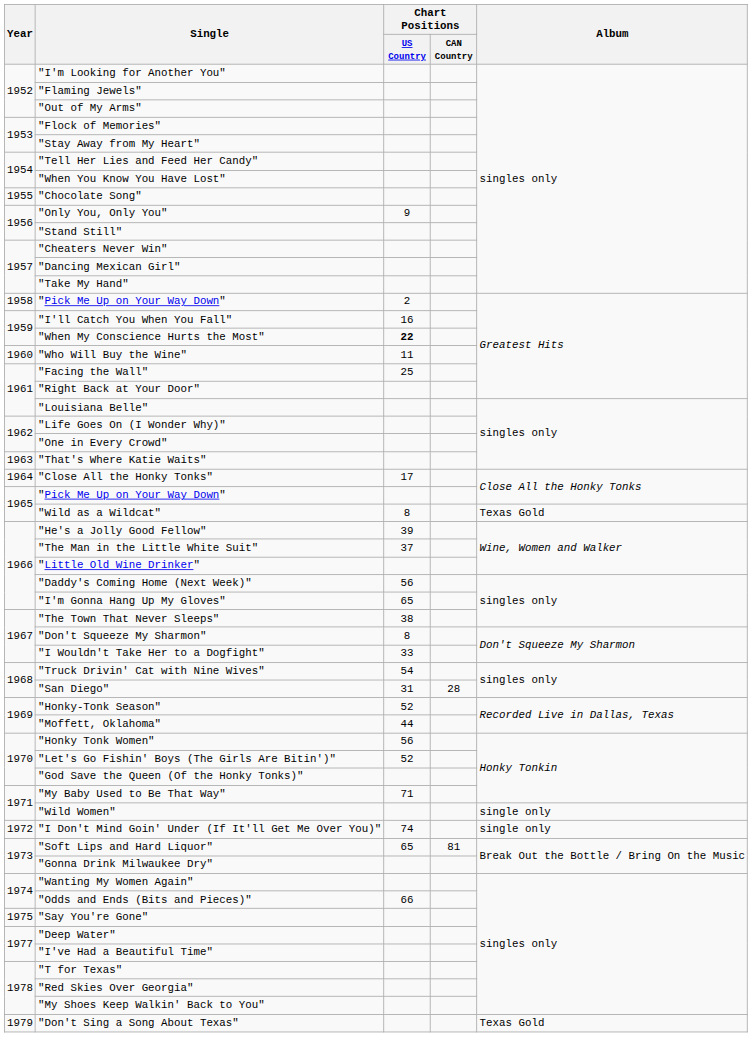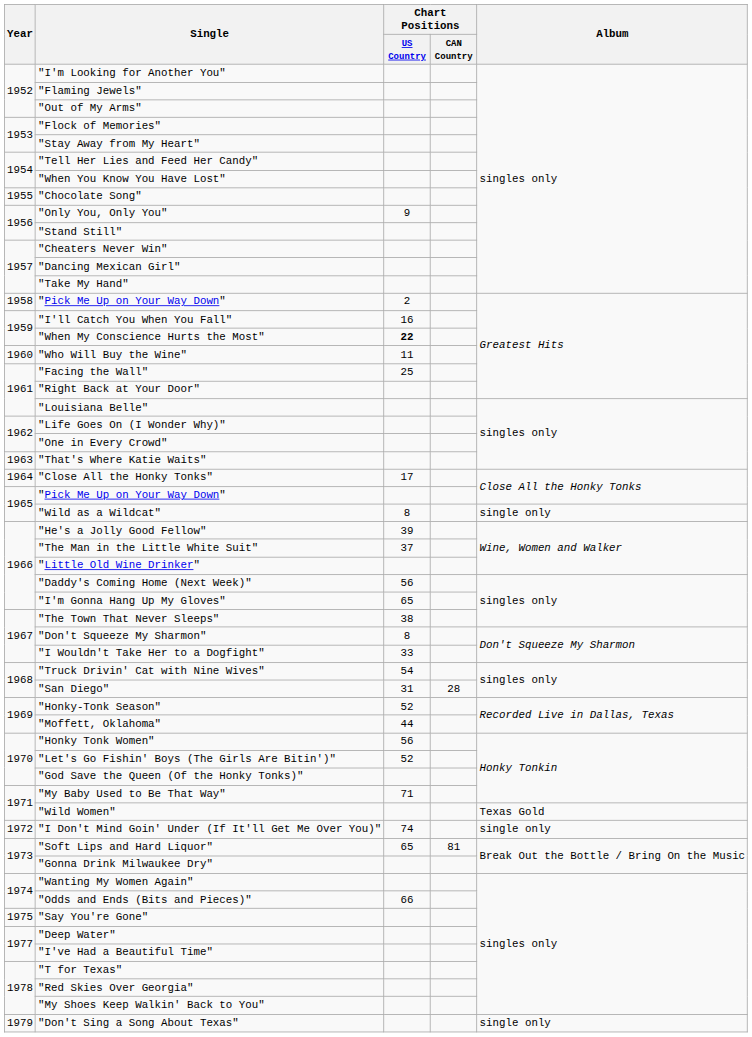 <table class="wikitable">
 <tr>
 <th rowspan="2">Year</th>
 <th rowspan="2">Single</th>
 <th colspan="2">Chart Positions</th>
 <th rowspan="2">Album</th>
 </tr>
 <tr>
 <th width="50"><small><a href='#'>US Country</a></small></th>
 <th width="50"><small>CAN Country</small></th>
 </tr>
 <tr>
 <td rowspan="3">1952</td>
 <td>"I'm Looking for Another You"</td>
 <td></td>
 <td></td>
 <td rowspan="13">singles only</td>
 </tr>
 <tr>
 <td>"Flaming Jewels"</td>
 <td></td>
 <td></td>
 </tr>
 <tr>
 <td>"Out of My Arms"</td>
 <td></td>
 <td></td>
 </tr>
 <tr>
 <td rowspan="2">1953</td>
 <td>"Flock of Memories"</td>
 <td></td>
 <td></td>
 </tr>
 <tr>
 <td>"Stay Away from My Heart"</td>
 <td></td>
 <td></td>
 </tr>
 <tr>
 <td rowspan="2">1954</td>
 <td>"Tell Her Lies and Feed Her Candy"</td>
 <td></td>
 <td></td>
 </tr>
 <tr>
 <td>"When You Know You Have Lost"</td>
 <td></td>
 <td></td>
 </tr>
 <tr>
 <td>1955</td>
 <td>"Chocolate Song"</td>
 <td></td>
 <td></td>
 </tr>
 <tr>
 <td rowspan="2">1956</td>
 <td>"Only You, Only You"</td>
 <td align="center">9</td>
 <td></td>
 </tr>
 <tr>
 <td>"Stand Still"</td>
 <td></td>
 <td></td>
 </tr>
 <tr>
 <td rowspan="3">1957</td>
 <td>"Cheaters Never Win"</td>
 <td></td>
 <td></td>
 </tr>
 <tr>
 <td>"Dancing Mexican Girl"</td>
 <td></td>
 <td></td>
 </tr>
 <tr>
 <td>"Take My Hand"</td>
 <td></td>
 <td></td>
 </tr>
 <tr>
 <td>1958</td>
 <td>"<a href='#'>Pick Me Up on Your Way Down</a>"</td>
 <td align="center">2</td>
 <td></td>
 <td rowspan="6"><em>Greatest Hits</em></td>
 </tr>
 <tr>
 <td rowspan="2">1959</td>
 <td>"I'll Catch You When You Fall"</td>
 <td align="center">16</td>
 <td></td>
 </tr>
 <tr>
 <td>"When My Conscience Hurts the Most"</td>
 <td align="center"><strong>22</strong></td>
 <td></td>
 </tr>
 <tr>
 <td>1960</td>
 <td>"Who Will Buy the Wine"</td>
 <td align="center">11</td>
 <td></td>
 </tr>
 <tr>
 <td rowspan="3">1961</td>
 <td>"Facing the Wall"</td>
 <td align="center">25</td>
 <td></td>
 </tr>
 <tr>
 <td>"Right Back at Your Door"</td>
 <td></td>
 <td></td>
 </tr>
 <tr>
 <td>"Louisiana Belle"</td>
 <td></td>
 <td></td>
 <td rowspan="4">singles only</td>
 </tr>
 <tr>
 <td rowspan="2">1962</td>
 <td>"Life Goes On (I Wonder Why)"</td>
 <td></td>
 <td></td>
 </tr>
 <tr>
 <td>"One in Every Crowd"</td>
 <td></td>
 <td></td>
 </tr>
 <tr>
 <td>1963</td>
 <td>"That's Where Katie Waits"</td>
 <td></td>
 <td></td>
 </tr>
 <tr>
 <td>1964</td>
 <td>"Close All the Honky Tonks"</td>
 <td align="center">17</td>
 <td></td>
 <td rowspan="2"><em>Close All the Honky Tonks</em></td>
 </tr>
 <tr>
 <td rowspan="2">1965</td>
 <td>"<a href='#'>Pick Me Up on Your Way Down</a>"</td>
 <td></td>
 <td></td>
 </tr>
 <tr>
 <td>"Wild as a Wildcat"</td>
 <td align="center">8</td>
 <td></td>
-<td></em>Texas Gold<em></td>
+<td>single only</td>
 </tr>
 <tr>
 <td rowspan="5">1966</td>
 <td>"He's a Jolly Good Fellow"</td>
 <td align="center">39</td>
 <td></td>
 <td rowspan="3"><em>Wine, Women and Walker</em></td>
 </tr>
 <tr>
 <td>"The Man in the Little White Suit"</td>
 <td align="center">37</td>
 <td></td>
 </tr>
 <tr>
 <td>"<a href='#'>Little Old Wine Drinker</a>"</td>
 <td></td>
 <td></td>
 </tr>
 <tr>
 <td>"Daddy's Coming Home (Next Week)"</td>
 <td align="center">56</td>
 <td></td>
 <td rowspan="3">singles only</td>
 </tr>
 <tr>
 <td>"I'm Gonna Hang Up My Gloves"</td>
 <td align="center">65</td>
 <td></td>
 </tr>
 <tr>
 <td rowspan="3">1967</td>
 <td>"The Town That Never Sleeps"</td>
 <td align="center">38</td>
 <td></td>
 </tr>
 <tr>
 <td>"Don't Squeeze My Sharmon"</td>
 <td align="center">8</td>
 <td></td>
 <td rowspan="2"><em>Don't Squeeze My Sharmon</em></td>
 </tr>
 <tr>
 <td>"I Wouldn't Take Her to a Dogfight"</td>
 <td align="center">33</td>
 <td></td>
 </tr>
 <tr>
 <td rowspan="2">1968</td>
 <td>"Truck Drivin' Cat with Nine Wives"</td>
 <td align="center">54</td>
 <td></td>
 <td rowspan="2">singles only</td>
 </tr>
 <tr>
 <td>"San Diego"</td>
 <td align="center">31</td>
 <td align="center">28</td>
 </tr>
 <tr>
 <td rowspan="2">1969</td>
 <td>"Honky-Tonk Season"</td>
 <td align="center">52</td>
 <td></td>
 <td rowspan="2"><em>Recorded Live in Dallas, Texas</em></td>
 </tr>
 <tr>
 <td>"Moffett, Oklahoma"</td>
 <td align="center">44</td>
 <td></td>
 </tr>
 <tr>
 <td rowspan="3">1970</td>
 <td>"Honky Tonk Women"</td>
 <td align="center">56</td>
 <td></td>
 <td rowspan="4"><em>Honky Tonkin<strong></td>
 </tr>
 <tr>
 <td>"Let's Go Fishin' Boys (The Girls Are Bitin')"</td>
 <td align="center">52</td>
 <td></td>
 </tr>
 <tr>
 <td>"God Save the Queen (Of the Honky Tonks)"</td>
 <td></td>
 <td></td>
 </tr>
 <tr>
 <td rowspan="2">1971</td>
 <td>"My Baby Used to Be That Way"</td>
 <td align="center">71</td>
 <td></td>
 </tr>
 <tr>
 <td>"Wild Women"</td>
 <td></td>
 <td></td>
-<td>single only</td>
+<td></em>Texas Gold<em></td>
 </tr>
 <tr>
 <td>1972</td>
 <td>"I Don't Mind Goin' Under (If It'll Get Me Over You)"</td>
 <td align="center">74</td>
 <td></td>
 <td>single only</td>
 </tr>
 <tr>
 <td rowspan="2">1973</td>
 <td>"Soft Lips and Hard Liquor"</td>
 <td align="center">65</td>
 <td align="center">81</td>
 <td rowspan="2"></em>Break Out the Bottle / Bring On the Music<em></td>
 </tr>
 <tr>
 <td>"Gonna Drink Milwaukee Dry"</td>
 <td></td>
 <td></td>
 </tr>
 <tr>
 <td rowspan="2">1974</td>
 <td>"Wanting My Women Again"</td>
 <td></td>
 <td></td>
 <td rowspan="8">singles only</td>
 </tr>
 <tr>
 <td>"Odds and Ends (Bits and Pieces)"</td>
 <td align="center">66</td>
 <td></td>
 </tr>
 <tr>
 <td>1975</td>
 <td>"Say You're Gone"</td>
 <td></td>
 <td></td>
 </tr>
 <tr>
 <td rowspan="2">1977</td>
 <td>"Deep Water"</td>
 <td></td>
 <td></td>
 </tr>
 <tr>
 <td>"I've Had a Beautiful Time"</td>
 <td></td>
 <td></td>
 </tr>
 <tr>
 <td rowspan="3">1978</td>
 <td>"T for Texas"</td>
 <td></td>
 <td></td>
 </tr>
 <tr>
 <td>"Red Skies Over Georgia"</td>
 <td></td>
 <td></td>
 </tr>
 <tr>
 <td>"My Shoes Keep Walkin' Back to You"</td>
 <td></td>
 <td></td>
 </tr>
 <tr>
 <td>1979</td>
 <td>"Don't Sing a Song About Texas"</td>
 <td></td>
 <td></td>
-<td></em>Texas Gold<em></td>
+<td>single only</td>
 </tr>
 </table>
